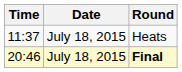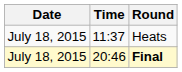 <table class="wikitable">
 <tr>
+<th>Date</th>
 <th>Time</th>
-<th>Date</th>
 <th>Round</th>
 </tr>
 <tr>
+<td>July 18, 2015</td>
 <td>11:37</td>
-<td>July 18, 2015</td>
 <td>Heats</td>
 </tr>
 <tr style=background:lemonchiffon>
+<td>July 18, 2015</td>
 <td>20:46</td>
-<td>July 18, 2015</td>
 <td><strong>Final</strong></td>
 </tr>
 </table>
